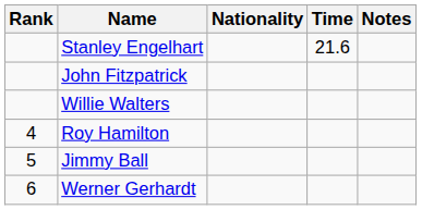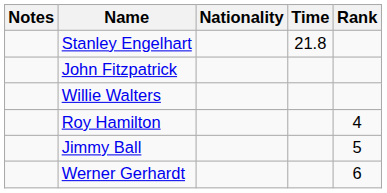 <table class="wikitable sortable" style=" text-align:center">
 <tr>
-<th>Rank</th>
+<th>Notes</th>
 <th>Name</th>
 <th>Nationality</th>
 <th>Time</th>
-<th>Notes</th>
+<th>Rank</th>
 </tr>
 <tr>
 <td></td>
 <td align=left><a href='#'>Stanley Engelhart</a></td>
 <td align=left></td>
-<td>21.6</td>
+<td>21.8</td>
 <td></td>
 </tr>
 <tr>
 <td></td>
 <td align=left><a href='#'>John Fitzpatrick</a></td>
 <td align=left></td>
 <td></td>
 <td></td>
 </tr>
 <tr>
 <td></td>
 <td align=left><a href='#'>Willie Walters</a></td>
 <td align=left></td>
 <td></td>
 <td></td>
 </tr>
 <tr>
-<td>4</td>
+<td></td>
 <td align=left><a href='#'>Roy Hamilton</a></td>
 <td align=left></td>
 <td></td>
-<td></td>
+<td>4</td>
 </tr>
 <tr>
-<td>5</td>
+<td></td>
 <td align=left><a href='#'>Jimmy Ball</a></td>
 <td align=left></td>
 <td></td>
-<td></td>
+<td>5</td>
 </tr>
 <tr>
-<td>6</td>
+<td></td>
 <td align=left><a href='#'>Werner Gerhardt</a></td>
 <td align=left></td>
 <td></td>
-<td></td>
+<td>6</td>
 </tr>
 </table>
